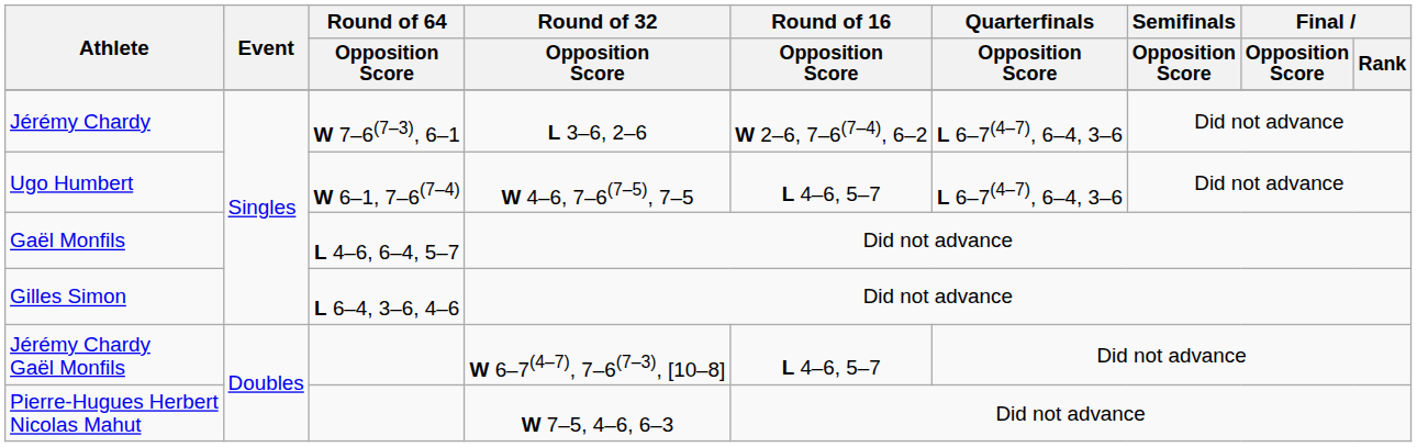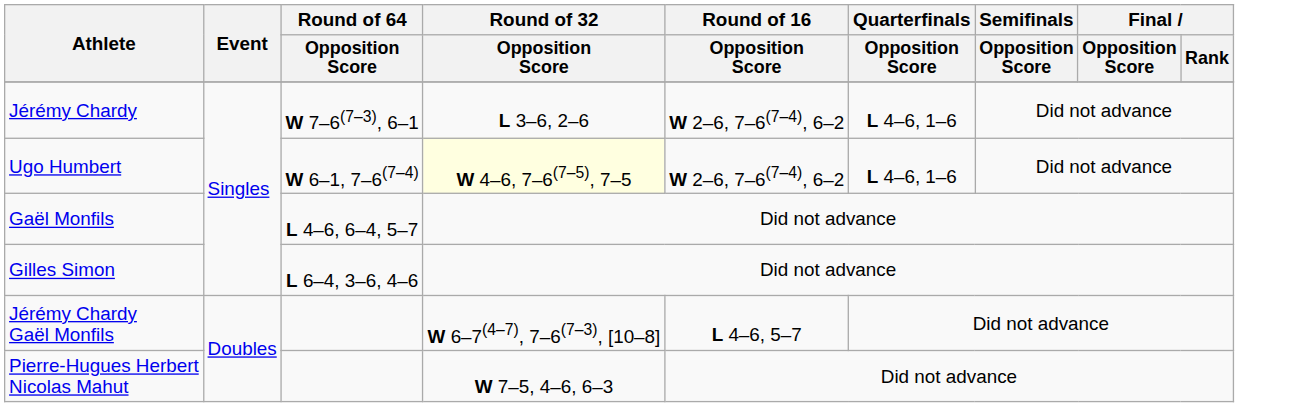 <table class=wikitable style="font-size:90%">
 <tr>
 <th rowspan="2">Athlete</th>
 <th rowspan="2">Event</th>
 <th>Round of 64</th>
 <th>Round of 32</th>
 <th>Round of 16</th>
 <th>Quarterfinals</th>
 <th>Semifinals</th>
 <th colspan=2>Final / </th>
 </tr>
 <tr style="font-size:95%">
 <th>Opposition<br>Score</th>
 <th>Opposition<br>Score</th>
 <th>Opposition<br>Score</th>
 <th>Opposition<br>Score</th>
 <th>Opposition<br>Score</th>
 <th>Opposition<br>Score</th>
 <th>Rank</th>
 </tr>
 <tr align=center>
 </tr>
 <tr align=center>
 <td align=left><a href='#'>Jérémy Chardy</a></td>
 <td align=left rowspan="4"><a href='#'>Singles</a></td>
 <td><br><strong>W</strong> 7–6<sup>(7–3)</sup>, 6–1</td>
 <td><br><strong>L</strong> 3–6, 2–6</td>
 <td><br><strong>W</strong> 2–6, 7–6<sup>(7–4)</sup>, 6–2</td>
-<td><br><strong>L</strong> 6–7<sup>(4–7)</sup>, 6–4, 3–6</td>
+<td><br><strong>L</strong> 4–6, 1–6</td>
 <td colspan=3>Did not advance</td>
 </tr>
 <tr align=center>
 <td align=left><a href='#'>Ugo Humbert</a></td>
 <td><br><strong>W</strong> 6–1, 7–6<sup>(7–4)</sup></td>
-<td><br><strong>W</strong> 4–6, 7–6<sup>(7–5)</sup>, 7–5</td>
-<td><br><strong>L</strong> 4–6, 5–7</td>
-<td><br><strong>L</strong> 6–7<sup>(4–7)</sup>, 6–4, 3–6</td>
+<td style="background: lightyellow;"><br><strong>W</strong> 4–6, 7–6<sup>(7–5)</sup>, 7–5</td>
+<td><br><strong>W</strong> 2–6, 7–6<sup>(7–4)</sup>, 6–2</td>
+<td><br><strong>L</strong> 4–6, 1–6</td>
 <td colspan=3>Did not advance</td>
 </tr>
 <tr align=center>
 <td align=left><a href='#'>Gaël Monfils</a></td>
 <td><br><strong>L</strong> 4–6, 6–4, 5–7</td>
 <td colspan=6>Did not advance</td>
 </tr>
 <tr align=center>
 <td align=left><a href='#'>Gilles Simon</a></td>
 <td><br><strong>L</strong> 6–4, 3–6, 4–6</td>
 <td colspan=6>Did not advance</td>
 </tr>
 <tr align=center>
 <td align=left><a href='#'>Jérémy Chardy</a><br><a href='#'>Gaël Monfils</a></td>
 <td align=left rowspan="2"><a href='#'>Doubles</a></td>
 <td></td>
 <td><br><strong>W</strong> 6–7<sup>(4–7)</sup>, 7–6<sup>(7–3)</sup>, [10–8]</td>
 <td><br><strong>L</strong> 4–6, 5–7</td>
 <td colspan=4>Did not advance</td>
 </tr>
 <tr align=center>
 <td align=left><a href='#'>Pierre-Hugues Herbert</a><br><a href='#'>Nicolas Mahut</a></td>
 <td></td>
 <td><br><strong>W</strong> 7–5, 4–6, 6–3</td>
 <td colspan=5>Did not advance</td>
 </tr>
 </table>
